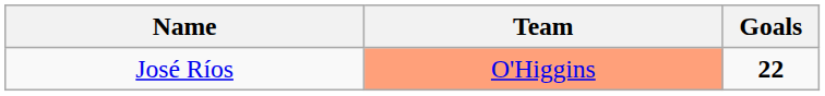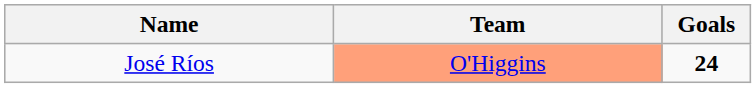 <table class="wikitable" style="font-size:95%; text-align:center;">
 <tr>
 <th width="205">Name</th>
 <th width="205">Team</th>
 <th width="50">Goals</th>
 </tr>
 <tr>
 <td> <a href='#'>José Ríos</a></td>
 <td style="background: lightsalmon;"><a href='#'>O'Higgins</a></td>
-<td><strong>22</strong></td>
+<td><strong>24</strong></td>
 </tr>
 </table>
